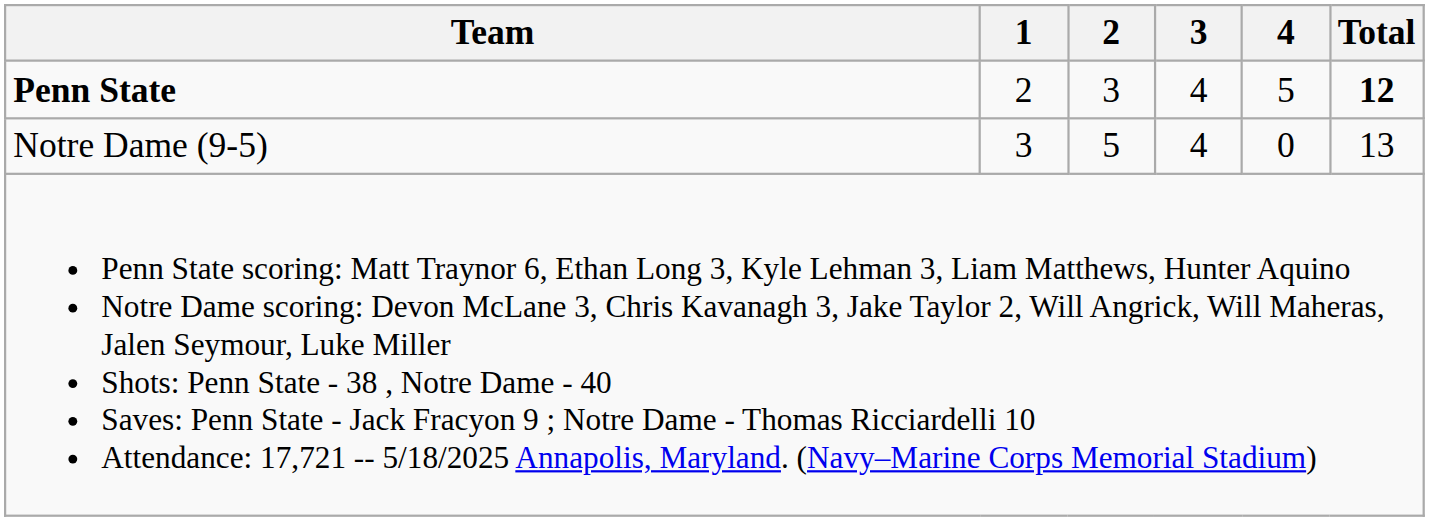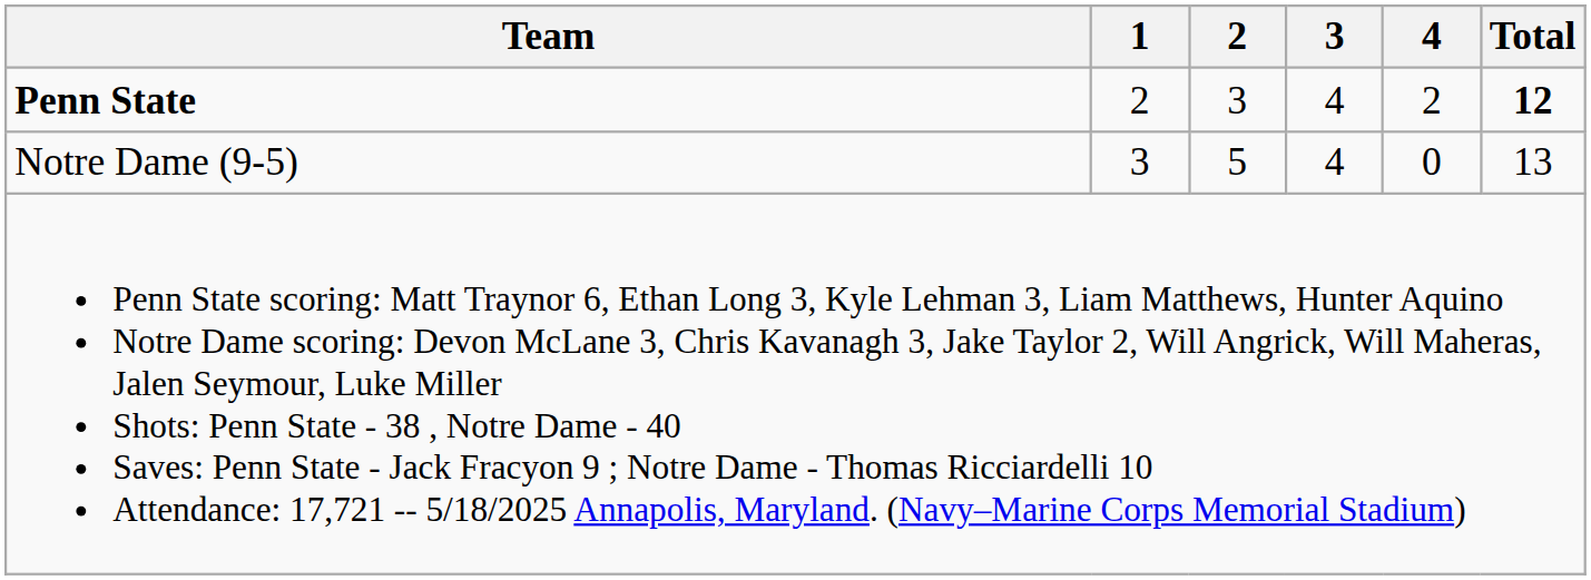 <table class="wikitable" style="text-align:center; max-width:40em">
 <tr>
 <th>Team</th>
 <th style="width:2em">1</th>
 <th style="width:2em">2</th>
 <th style="width:2em">3</th>
 <th style="width:2em">4</th>
 <th style="width:2em">Total</th>
 </tr>
 <tr>
 <td style="text-align:left"><strong>Penn State</strong></td>
 <td>2</td>
 <td>3</td>
 <td>4</td>
-<td>5</td>
+<td>2</td>
 <td><strong>12</strong></td>
 </tr>
 <tr>
 <td style="text-align:left">Notre Dame (9-5)</td>
 <td>3</td>
 <td>5</td>
 <td>4</td>
 <td>0</td>
 <td>13</td>
 </tr>
 <tr>
 <td colspan=7 style="text-align:left; font-size:88%;"><br><ul><li>Penn State scoring: Matt Traynor 6, Ethan Long 3, Kyle Lehman 3, Liam Matthews, Hunter Aquino</li><li>Notre Dame scoring: Devon McLane 3, Chris Kavanagh 3, Jake Taylor 2, Will Angrick, Will Maheras, Jalen Seymour, Luke Miller</li><li>Shots: Penn State - 38 , Notre Dame - 40</li><li>Saves: Penn State - Jack Fracyon 9 ; Notre Dame - Thomas Ricciardelli 10</li><li>Attendance: 17,721 -- 5/18/2025 <a href='#'>Annapolis, Maryland</a>. (<a href='#'>Navy–Marine Corps Memorial Stadium</a>)</li></ul></td>
 </tr>
 </table>
